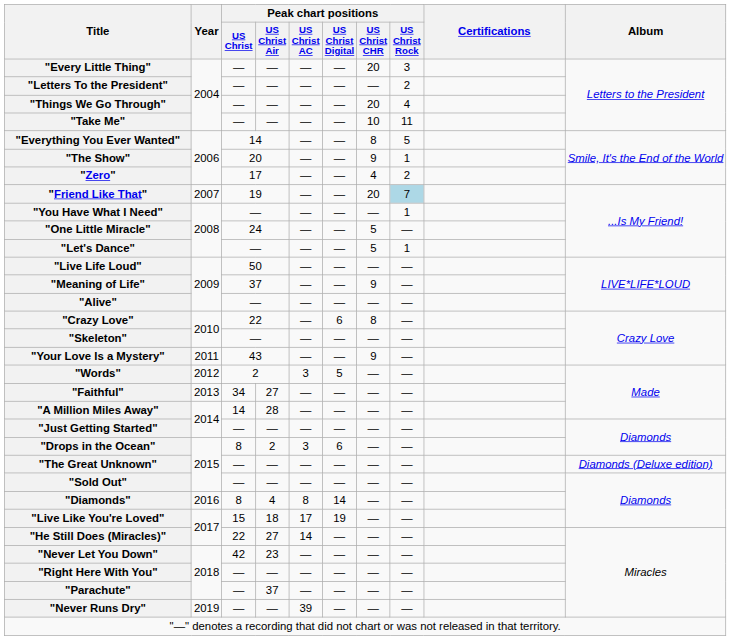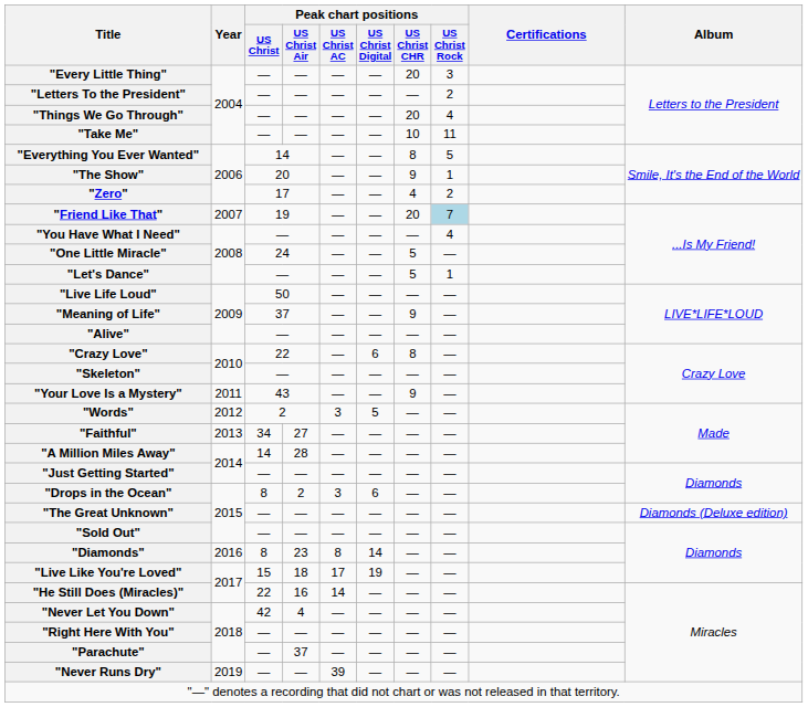 <table class="wikitable plainrowheaders" style="text-align:center;">
 <tr>
 <th rowspan="2" scope="col" style="width:16em;">Title</th>
 <th rowspan="2" scope="col">Year</th>
 <th colspan="6" scope="col">Peak chart positions</th>
 <th rowspan="2" scope="col" style="width:12em;"><a href='#'>Certifications</a></th>
 <th rowspan="2" scope="col">Album</th>
 </tr>
 <tr>
 <th scope="col" style="width:3em;font-size:85%;"><a href='#'>US<br>Christ</a><br></th>
 <th scope="col" style="width:3em;font-size:85%;"><a href='#'>US<br>Christ<br>Air</a><br></th>
 <th scope="col" style="width:3em;font-size:85%;"><a href='#'>US<br>Christ<br>AC</a><br></th>
 <th scope="col" style="width:3em;font-size:85%;"><a href='#'>US<br>Christ<br>Digital</a><br></th>
 <th scope="col" style="width:3em;font-size:85%;"><a href='#'>US<br>Christ<br>CHR</a><br></th>
 <th scope="col" style="width:3em;font-size:85%;"><a href='#'>US<br>Christ<br>Rock</a><br></th>
 </tr>
 <tr>
 <th scope="row">"Every Little Thing"</th>
 <td rowspan="4">2004</td>
 <td>—</td>
 <td>—</td>
 <td>—</td>
 <td>—</td>
 <td>20</td>
 <td>3</td>
 <td></td>
 <td rowspan="4"><em><a href='#'>Letters to the President</a></em></td>
 </tr>
 <tr>
 <th scope="row">"Letters To the President"</th>
 <td>—</td>
 <td>—</td>
 <td>—</td>
 <td>—</td>
 <td>—</td>
 <td>2</td>
 <td></td>
 </tr>
 <tr>
 <th scope="row">"Things We Go Through"</th>
 <td>—</td>
 <td>—</td>
 <td>—</td>
 <td>—</td>
 <td>20</td>
 <td>4</td>
 <td></td>
 </tr>
 <tr>
 <th scope="row">"Take Me"</th>
 <td>—</td>
 <td>—</td>
 <td>—</td>
 <td>—</td>
 <td>10</td>
 <td>11</td>
 <td></td>
 </tr>
 <tr>
 <th scope="row">"Everything You Ever Wanted"</th>
 <td rowspan="3">2006</td>
 <td colspan="2">14</td>
 <td>—</td>
 <td>—</td>
 <td>8</td>
 <td>5</td>
 <td></td>
 <td rowspan="3"><em><a href='#'>Smile, It's the End of the World</a></em></td>
 </tr>
 <tr>
 <th scope="row">"The Show"</th>
 <td colspan="2">20</td>
 <td>—</td>
 <td>—</td>
 <td>9</td>
 <td>1</td>
 <td></td>
 </tr>
 <tr>
 <th scope="row">"<a href='#'>Zero</a>"</th>
 <td colspan="2">17</td>
 <td>—</td>
 <td>—</td>
 <td>4</td>
 <td>2</td>
 <td></td>
 </tr>
 <tr>
 <th scope="row">"<a href='#'>Friend Like That</a>"</th>
 <td>2007</td>
 <td colspan="2">19</td>
 <td>—</td>
 <td>—</td>
 <td>20</td>
 <td style="background: lightblue;">7</td>
 <td></td>
 <td rowspan="4"><a href='#'><em>...Is My Friend!</em></a></td>
 </tr>
 <tr>
 <th scope="row">"You Have What I Need"</th>
 <td rowspan="3">2008</td>
 <td colspan="2">—</td>
 <td>—</td>
 <td>—</td>
 <td>—</td>
-<td>1</td>
+<td>4</td>
 <td></td>
 </tr>
 <tr>
 <th scope="row">"One Little Miracle"</th>
 <td colspan="2">24</td>
 <td>—</td>
 <td>—</td>
 <td>5</td>
 <td>—</td>
 <td></td>
 </tr>
 <tr>
 <th scope="row">"Let's Dance"</th>
 <td colspan="2">—</td>
 <td>—</td>
 <td>—</td>
 <td>5</td>
 <td>1</td>
 <td></td>
 </tr>
 <tr>
 <th scope="row">"Live Life Loud"</th>
 <td rowspan="3">2009</td>
 <td colspan="2">50</td>
 <td>—</td>
 <td>—</td>
 <td>—</td>
 <td>—</td>
 <td></td>
 <td rowspan="3"><em><a href='#'>LIVE*LIFE*LOUD</a></em></td>
 </tr>
 <tr>
 <th scope="row">"Meaning of Life"</th>
 <td colspan="2">37</td>
 <td>—</td>
 <td>—</td>
 <td>9</td>
 <td>—</td>
 <td></td>
 </tr>
 <tr>
 <th scope="row">"Alive"</th>
 <td colspan="2">—</td>
 <td>—</td>
 <td>—</td>
 <td>—</td>
 <td>—</td>
 <td></td>
 </tr>
 <tr>
 <th scope="row">"Crazy Love"</th>
 <td rowspan="2">2010</td>
 <td colspan="2">22</td>
 <td>—</td>
 <td>6</td>
 <td>8</td>
 <td>—</td>
 <td></td>
 <td rowspan="3"><em><a href='#'>Crazy Love</a></em></td>
 </tr>
 <tr>
 <th scope="row">"Skeleton"</th>
 <td colspan="2">—</td>
 <td>—</td>
 <td>—</td>
 <td>—</td>
 <td>—</td>
 <td></td>
 </tr>
 <tr>
 <th scope="row">"Your Love Is a Mystery"</th>
 <td>2011</td>
 <td colspan="2">43</td>
 <td>—</td>
 <td>—</td>
 <td>9</td>
 <td>—</td>
 <td></td>
 </tr>
 <tr>
 <th scope="row">"Words"</th>
 <td>2012</td>
 <td colspan="2">2</td>
 <td>3</td>
 <td>5</td>
 <td>—</td>
 <td>—</td>
 <td></td>
 <td rowspan="3"><em><a href='#'>Made</a></em></td>
 </tr>
 <tr>
 <th scope="row">"Faithful"</th>
 <td>2013</td>
 <td>34</td>
 <td>27</td>
 <td>—</td>
 <td>—</td>
 <td>—</td>
 <td>—</td>
 <td></td>
 </tr>
 <tr>
 <th scope="row">"A Million Miles Away"</th>
 <td rowspan="2">2014</td>
 <td>14</td>
 <td>28</td>
 <td>—</td>
 <td>—</td>
 <td>—</td>
 <td>—</td>
 <td></td>
 </tr>
 <tr>
 <th scope="row">"Just Getting Started"</th>
 <td>—</td>
 <td>—</td>
 <td>—</td>
 <td>—</td>
 <td>—</td>
 <td>—</td>
 <td></td>
 <td rowspan="2"><em><a href='#'>Diamonds</a></em></td>
 </tr>
 <tr>
 <th scope="row">"Drops in the Ocean"</th>
 <td rowspan="3">2015</td>
 <td>8</td>
 <td>2</td>
 <td>3</td>
 <td>6</td>
 <td>—</td>
 <td>—</td>
 <td></td>
 </tr>
 <tr>
 <th scope="row">"The Great Unknown"</th>
 <td>—</td>
 <td>—</td>
 <td>—</td>
 <td>—</td>
 <td>—</td>
 <td>—</td>
 <td></td>
 <td><em><a href='#'>Diamonds (Deluxe edition)</a></em></td>
 </tr>
 <tr>
 <th scope="row">"Sold Out"</th>
 <td>—</td>
 <td>—</td>
 <td>—</td>
 <td>—</td>
 <td>—</td>
 <td>—</td>
 <td></td>
 <td rowspan="3"><em><a href='#'>Diamonds</a></em></td>
 </tr>
 <tr>
 <th scope="row">"Diamonds"</th>
 <td>2016</td>
 <td>8</td>
-<td>4</td>
+<td>23</td>
 <td>8</td>
 <td>14</td>
 <td>—</td>
 <td>—</td>
 <td></td>
 </tr>
 <tr>
 <th scope="row">"Live Like You're Loved"</th>
 <td rowspan="2">2017</td>
 <td>15</td>
 <td>18</td>
 <td>17</td>
 <td>19</td>
 <td>—</td>
 <td>—</td>
 <td></td>
 </tr>
 <tr>
 <th scope="row">"He Still Does (Miracles)"</th>
 <td>22</td>
-<td>27</td>
+<td>16</td>
 <td>14</td>
 <td>—</td>
 <td>—</td>
 <td>—</td>
 <td></td>
 <td rowspan="5"><em>Miracles</em></td>
 </tr>
 <tr>
 <th scope="row">"Never Let You Down"</th>
 <td rowspan="3">2018</td>
 <td>42</td>
-<td>23</td>
+<td>4</td>
 <td>—</td>
 <td>—</td>
 <td>—</td>
 <td>—</td>
 <td></td>
 </tr>
 <tr>
 <th scope="row">"Right Here With You"</th>
 <td>—</td>
 <td>—</td>
 <td>—</td>
 <td>—</td>
 <td>—</td>
 <td>—</td>
 <td></td>
 </tr>
 <tr>
 <th scope="row">"Parachute"</th>
 <td>—</td>
 <td>37</td>
 <td>—</td>
 <td>—</td>
 <td>—</td>
 <td>—</td>
 <td></td>
 </tr>
 <tr>
 <th scope="row">"Never Runs Dry"</th>
 <td>2019</td>
 <td>—</td>
 <td>—</td>
 <td>39</td>
 <td>—</td>
 <td>—</td>
 <td>—</td>
 <td></td>
 </tr>
 <tr>
 <td colspan="10">"—" denotes a recording that did not chart or was not released in that territory.</td>
 </tr>
 </table>
